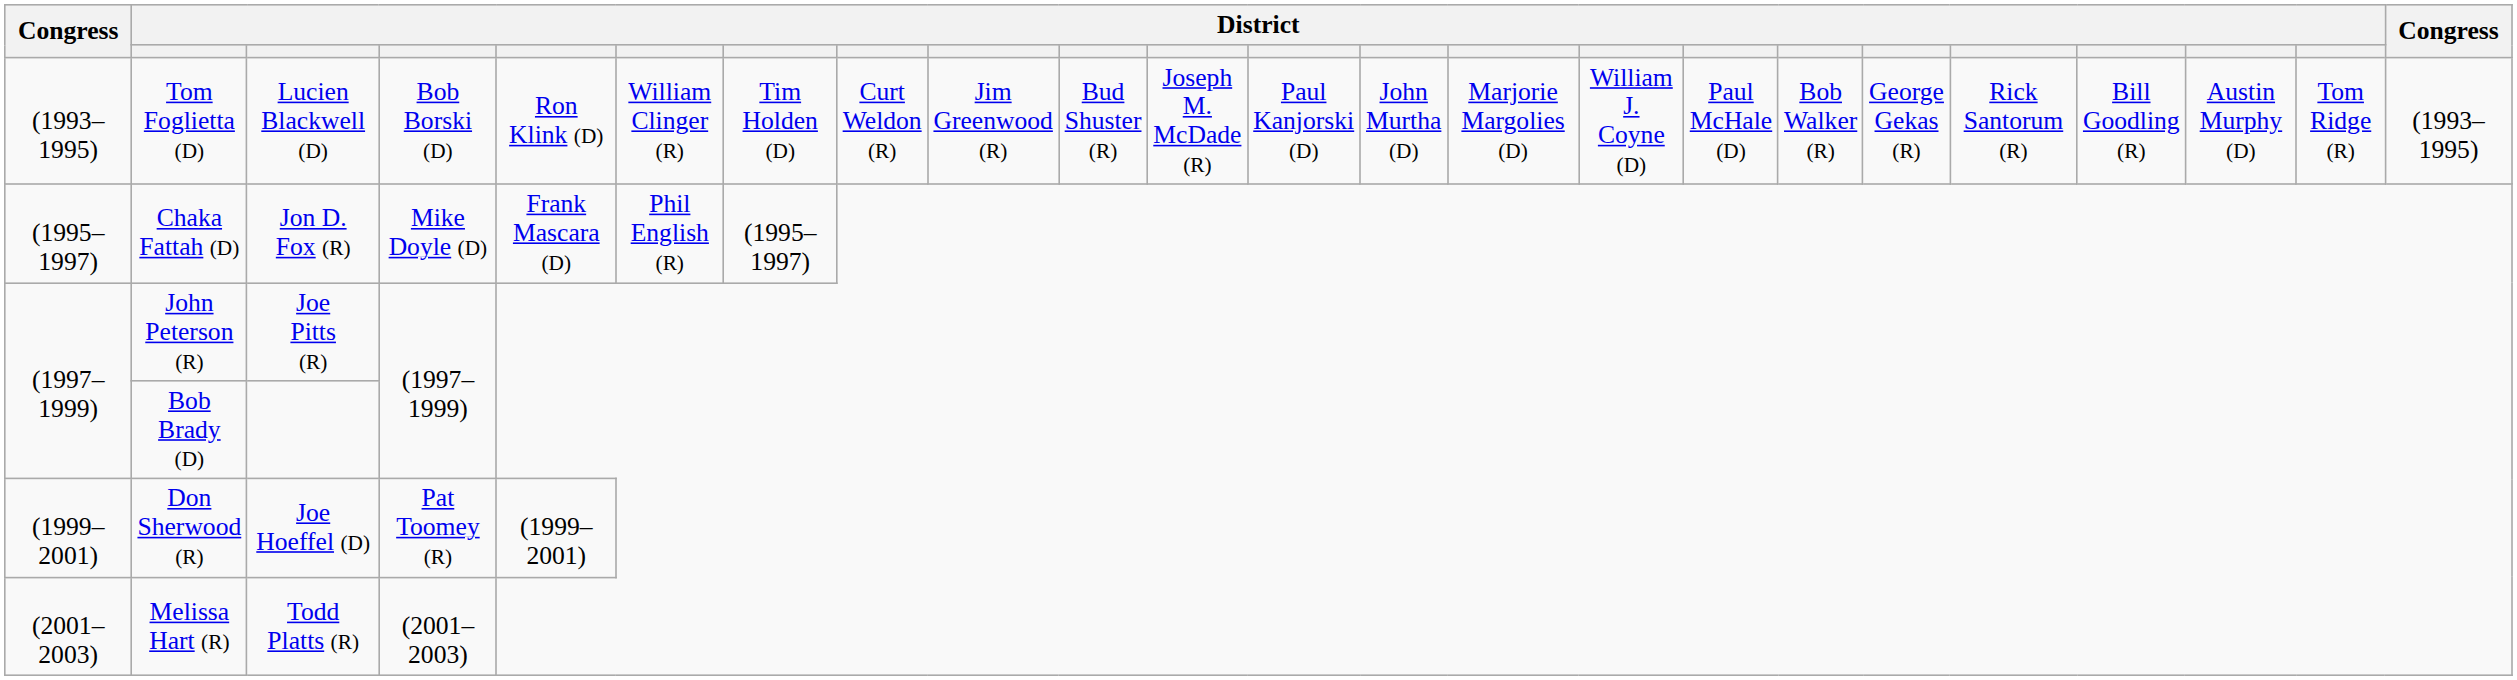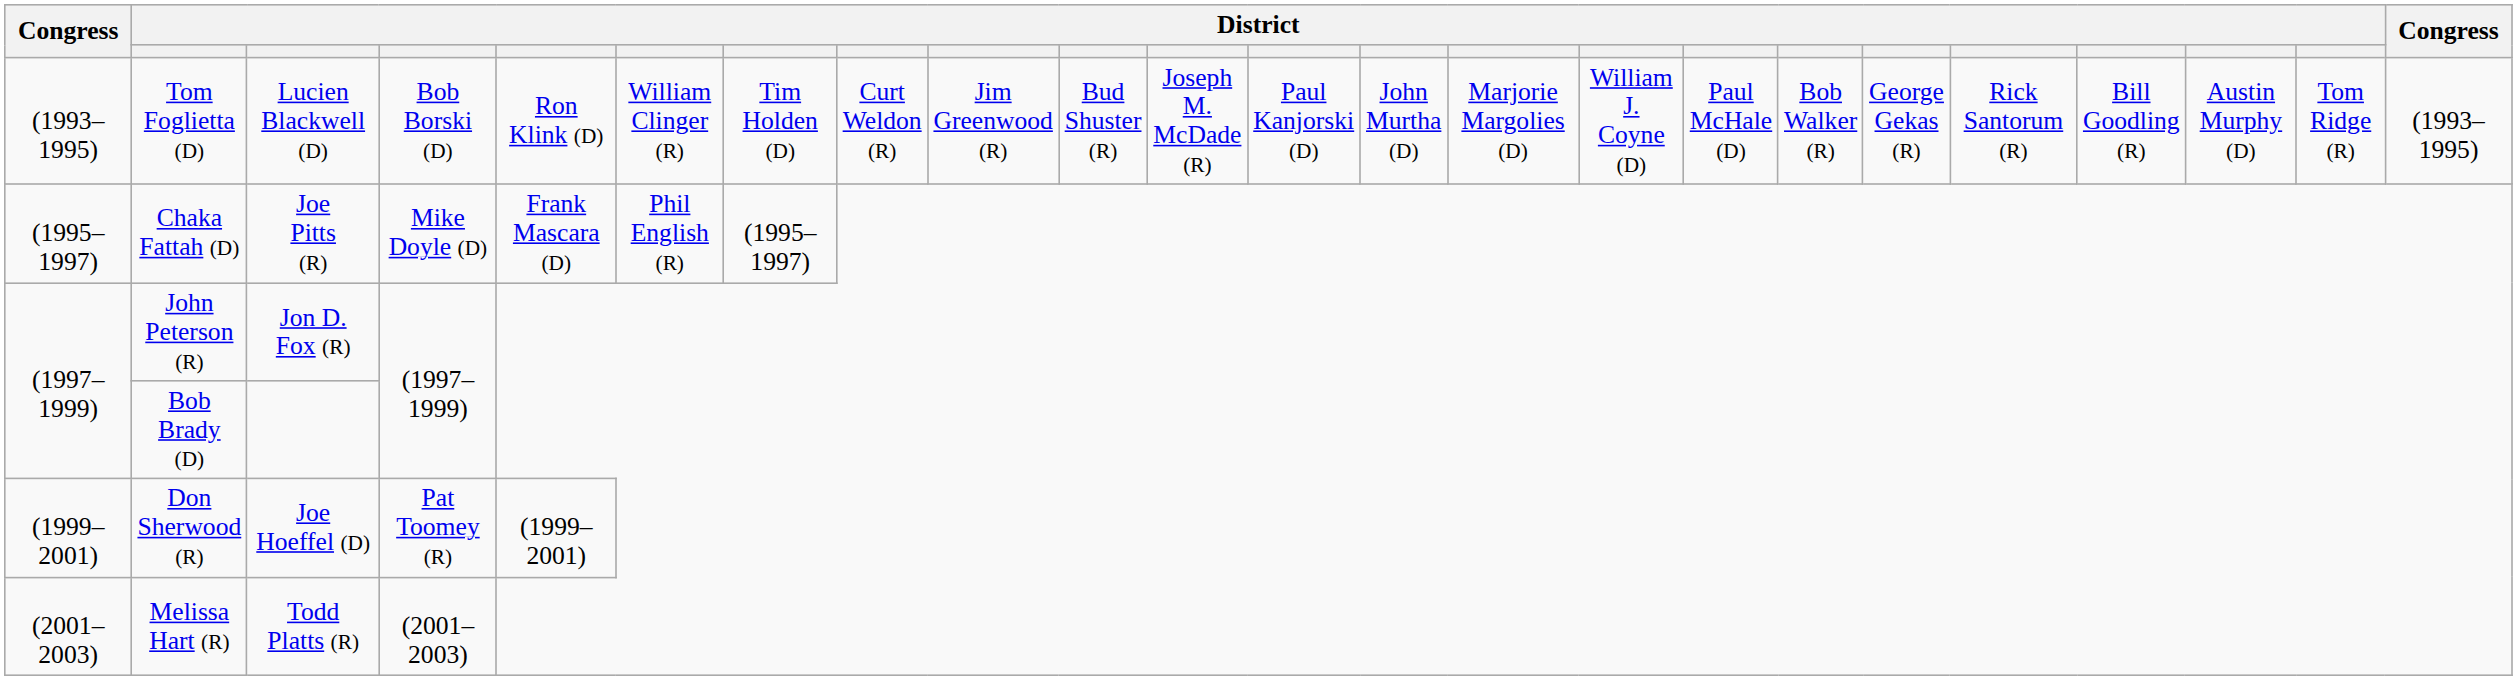 <table class=wikitable style="text-align:center">
 <tr>
 <th rowspan=2>Congress</th>
 <th colspan=21>District</th>
 <th rowspan=2>Congress</th>
 </tr>
 <tr>
 <th></th>
 <th></th>
 <th></th>
 <th></th>
 <th></th>
 <th></th>
 <th></th>
 <th></th>
 <th></th>
 <th></th>
 <th></th>
 <th></th>
 <th></th>
 <th></th>
 <th></th>
 <th></th>
 <th></th>
 <th></th>
 <th></th>
 <th></th>
 <th></th>
 </tr>
 <tr style="height:3em">
 <td><strong></strong><br>(1993–1995)</td>
 <td><a href='#'>Tom<br>Foglietta</a><br><small>(D)</small></td>
 <td><a href='#'>Lucien<br>Blackwell</a> <small>(D)</small></td>
 <td><a href='#'>Bob<br>Borski</a><br><small>(D)</small></td>
 <td><a href='#'>Ron<br>Klink</a> <small>(D)</small></td>
 <td><a href='#'>William<br>Clinger</a> <small>(R)</small></td>
 <td><a href='#'>Tim<br>Holden</a><br><small>(D)</small></td>
 <td><a href='#'>Curt<br>Weldon</a><br><small>(R)</small></td>
 <td><a href='#'>Jim<br>Greenwood</a><br><small>(R)</small></td>
 <td><a href='#'>Bud<br>Shuster</a><br><small>(R)</small></td>
 <td><a href='#'>Joseph<br>M.<br>McDade</a><br><small>(R)</small></td>
 <td><a href='#'>Paul<br>Kanjorski</a><br><small>(D)</small></td>
 <td><a href='#'>John<br>Murtha</a><br><small>(D)</small></td>
 <td><a href='#'>Marjorie<br>Margolies</a> <small>(D)</small></td>
 <td><a href='#'>William J.<br>Coyne</a> <small>(D)</small></td>
 <td><a href='#'>Paul<br>McHale</a><br><small>(D)</small></td>
 <td><a href='#'>Bob<br>Walker</a><br><small>(R)</small></td>
 <td><a href='#'>George<br>Gekas</a><br><small>(R)</small></td>
 <td><a href='#'>Rick<br>Santorum</a> <small>(R)</small></td>
 <td><a href='#'>Bill<br>Goodling</a><br><small>(R)</small></td>
 <td><a href='#'>Austin<br>Murphy</a> <small>(D)</small></td>
 <td><a href='#'>Tom<br>Ridge</a> <small>(R)</small></td>
 <td><strong></strong><br>(1993–1995)</td>
 </tr>
 <tr style="height:3em">
 <td><strong></strong><br>(1995–1997)</td>
 <td><a href='#'>Chaka<br>Fattah</a> <small>(D)</small></td>
-<td><a href='#'>Jon D.<br>Fox</a> <small>(R)</small></td>
+<td><a href='#'>Joe<br>Pitts</a><br><small>(R)</small></td>
 <td><a href='#'>Mike<br>Doyle</a> <small>(D)</small></td>
 <td><a href='#'>Frank<br>Mascara</a><br><small>(D)</small></td>
 <td><a href='#'>Phil<br>English</a><br><small>(R)</small></td>
 <td><strong></strong><br>(1995–1997)</td>
 </tr>
 <tr style="height:2em">
 <td rowspan=2><strong></strong><br>(1997–1999)</td>
 <td><a href='#'>John<br>Peterson</a><br><small>(R)</small></td>
-<td><a href='#'>Joe<br>Pitts</a><br><small>(R)</small></td>
+<td><a href='#'>Jon D.<br>Fox</a> <small>(R)</small></td>
 <td rowspan=2><strong></strong><br>(1997–1999)</td>
 </tr>
 <tr style="height:2em">
 <td><a href='#'>Bob<br>Brady</a><br><small>(D)</small></td>
 </tr>
 <tr style="height:3em">
 <td><strong></strong><br>(1999–2001)</td>
 <td><a href='#'>Don<br>Sherwood</a><br><small>(R)</small></td>
 <td><a href='#'>Joe<br>Hoeffel</a> <small>(D)</small></td>
 <td><a href='#'>Pat<br>Toomey</a><br><small>(R)</small></td>
 <td><strong></strong><br>(1999–2001)</td>
 </tr>
 <tr style="height:3em">
 <td><strong></strong><br>(2001–2003)</td>
 <td><a href='#'>Melissa<br>Hart</a> <small>(R)</small></td>
 <td><a href='#'>Todd<br>Platts</a> <small>(R)</small></td>
 <td><strong></strong><br>(2001–2003)</td>
 </tr>
 </table>
